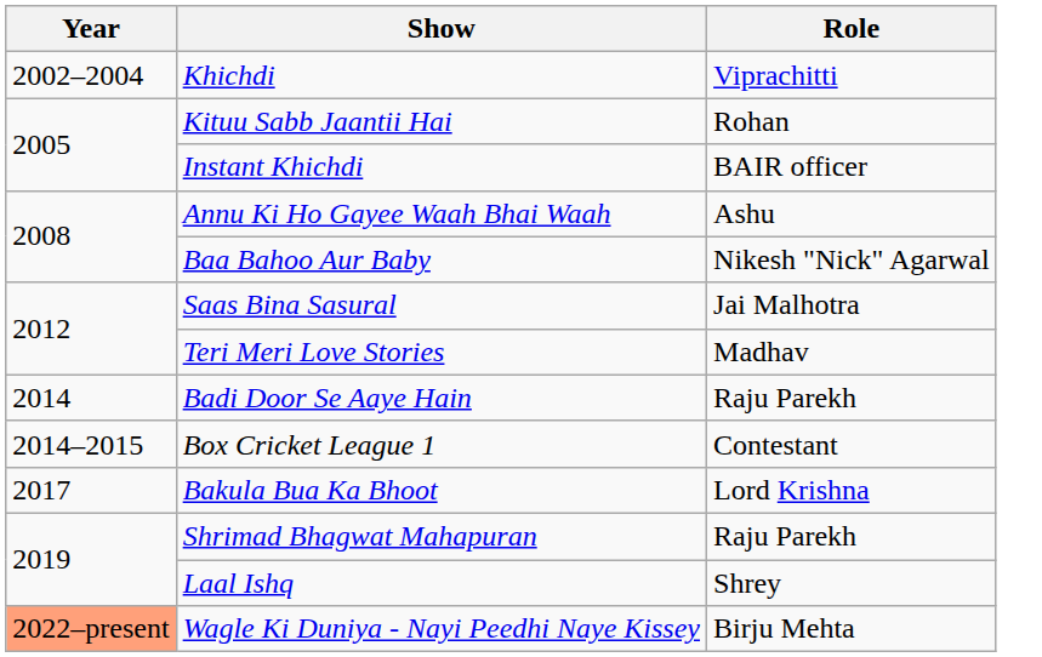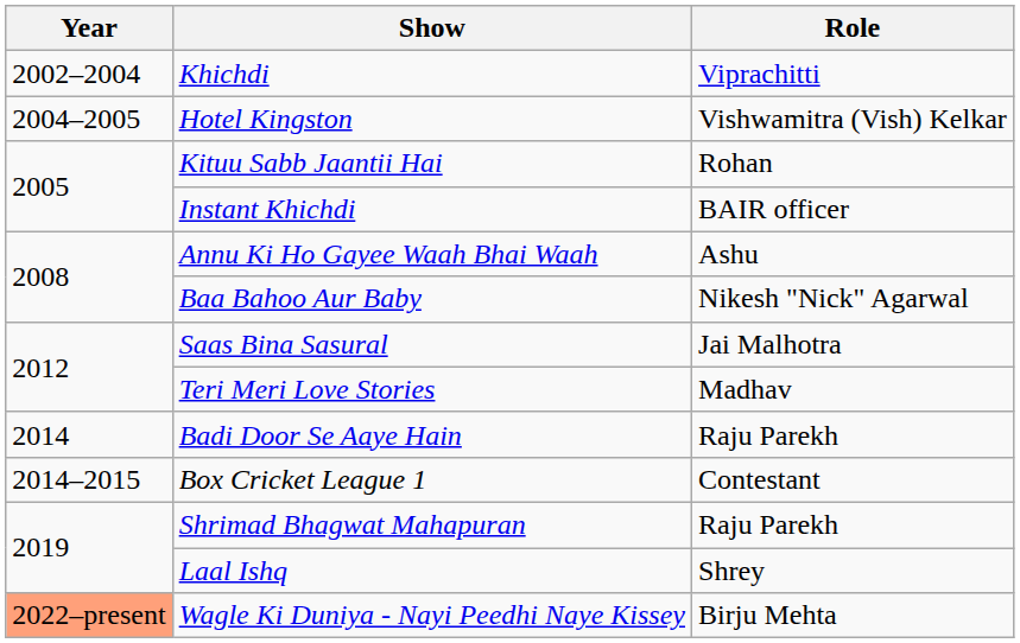 <table class="wikitable">
 <tr>
 <th>Year</th>
 <th>Show</th>
 <th>Role</th>
 </tr>
 <tr>
 <td>2002–2004</td>
 <td><em><a href='#'>Khichdi</a></em></td>
 <td><a href='#'>Viprachitti</a></td>
+</tr>
+<tr>
+<td>2004–2005</td>
+<td><em><a href='#'>Hotel Kingston</a></em></td>
+<td>Vishwamitra (Vish) Kelkar</td>
 </tr>
 <tr>
 <td rowspan="2">2005</td>
 <td><em><a href='#'>Kituu Sabb Jaantii Hai</a></em></td>
 <td>Rohan</td>
 </tr>
 <tr>
 <td><em><a href='#'>Instant Khichdi</a></em></td>
 <td>BAIR officer</td>
 </tr>
 <tr>
 <td rowspan="2">2008</td>
 <td><em><a href='#'>Annu Ki Ho Gayee Waah Bhai Waah</a></em></td>
 <td>Ashu</td>
 </tr>
 <tr>
 <td><em><a href='#'>Baa Bahoo Aur Baby</a></em></td>
 <td>Nikesh "Nick" Agarwal</td>
 </tr>
 <tr>
 <td rowspan="2">2012</td>
 <td><em><a href='#'>Saas Bina Sasural</a></em></td>
 <td>Jai Malhotra</td>
 </tr>
 <tr>
 <td><em><a href='#'>Teri Meri Love Stories</a></em></td>
 <td>Madhav</td>
 </tr>
 <tr>
 <td>2014</td>
 <td><em><a href='#'>Badi Door Se Aaye Hain</a></em></td>
 <td>Raju Parekh</td>
 </tr>
 <tr>
 <td>2014–2015</td>
 <td><em>Box Cricket League 1</em></td>
 <td>Contestant</td>
 </tr>
 <tr>
-<td>2017</td>
-<td><em><a href='#'>Bakula Bua Ka Bhoot</a></em></td>
-<td>Lord <a href='#'>Krishna</a></td>
-</tr>
-<tr>
 <td rowspan = "2">2019</td>
 <td><em><a href='#'>Shrimad Bhagwat Mahapuran</a></em></td>
 <td>Raju Parekh</td>
 </tr>
 <tr>
 <td><em><a href='#'>Laal Ishq</a></em></td>
 <td>Shrey</td>
 </tr>
 <tr>
 <td style="background: lightsalmon;">2022–present</td>
 <td><em><a href='#'>Wagle Ki Duniya - Nayi Peedhi Naye Kissey</a></em></td>
 <td>Birju Mehta</td>
 </tr>
 </table>
